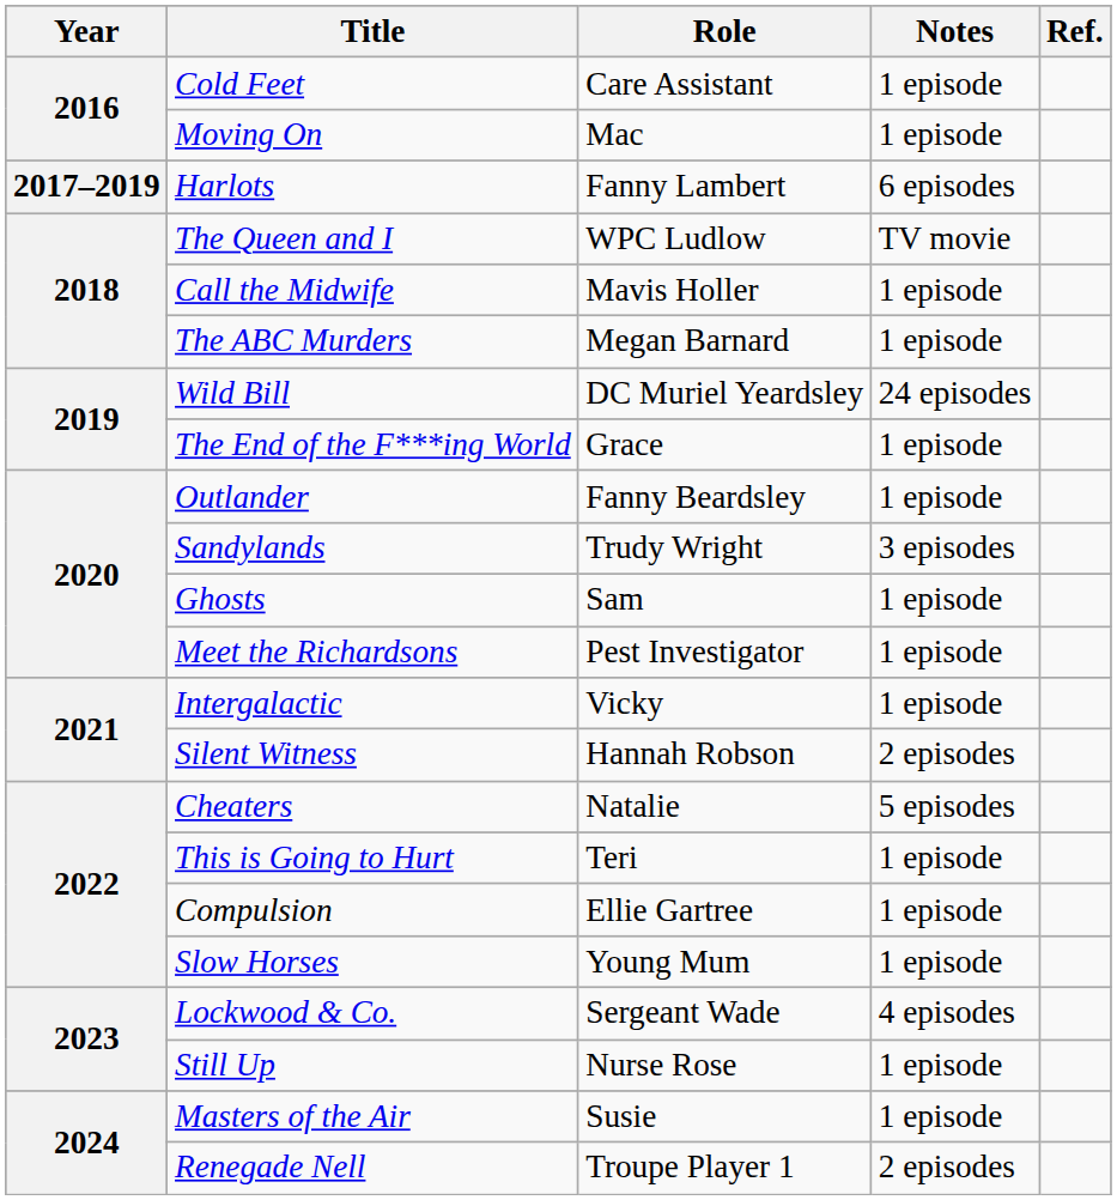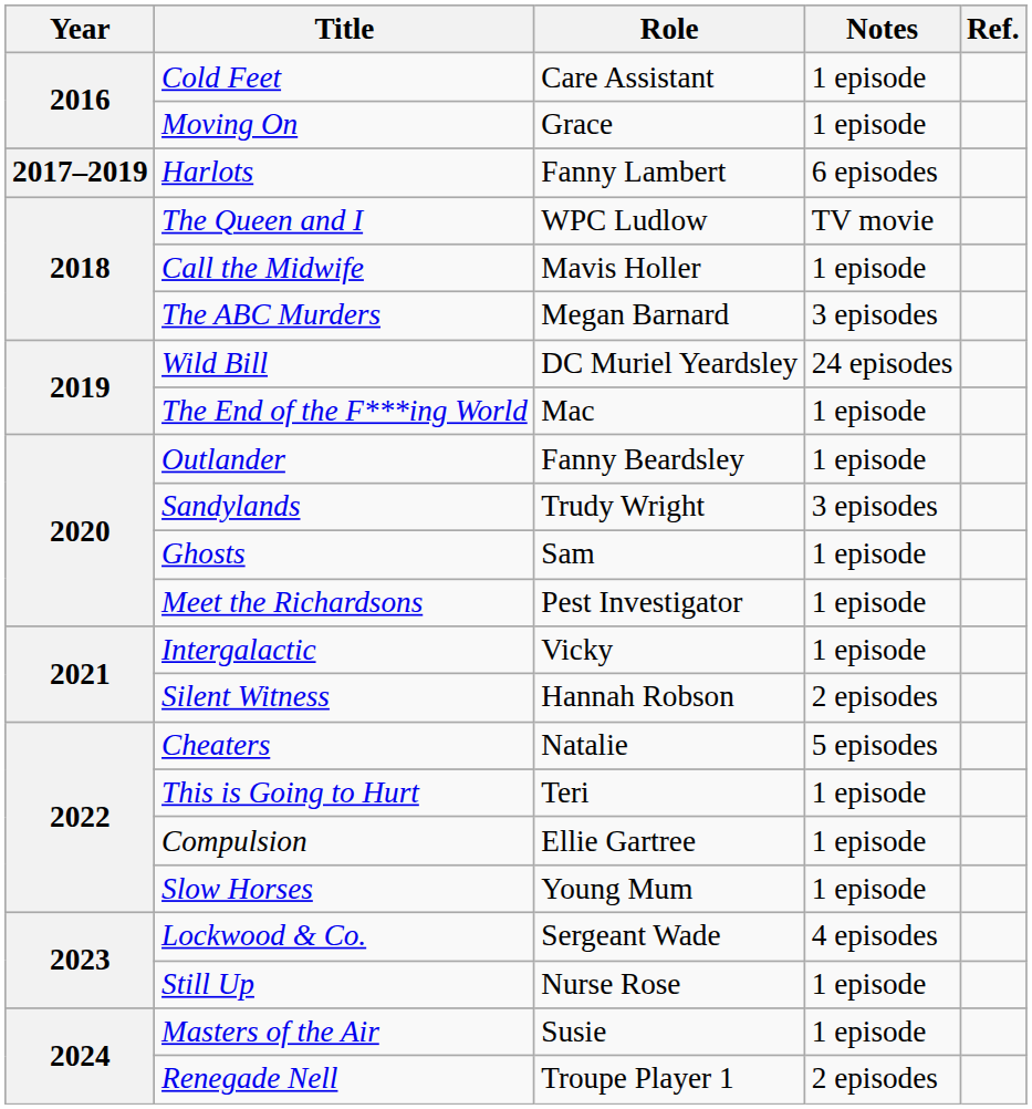 <table class="wikitable sortable">
 <tr>
 <th>Year</th>
 <th>Title</th>
 <th>Role</th>
 <th class="unsortable">Notes</th>
 <th>Ref.</th>
 </tr>
 <tr>
 <th scope="row" rowspan="2">2016</th>
 <td><em><a href='#'>Cold Feet</a></em></td>
 <td>Care Assistant</td>
 <td>1 episode</td>
 <td></td>
 </tr>
 <tr>
 <td><em><a href='#'>Moving On</a></em></td>
-<td>Mac</td>
+<td>Grace</td>
 <td>1 episode</td>
 <td></td>
 </tr>
 <tr>
 <th scope="row">2017–2019</th>
 <td><em><a href='#'>Harlots</a></em></td>
 <td>Fanny Lambert</td>
 <td>6 episodes</td>
 <td></td>
 </tr>
 <tr>
 <th scope="row" rowspan="3">2018</th>
 <td><em><a href='#'>The Queen and I</a></em></td>
 <td>WPC Ludlow</td>
 <td>TV movie</td>
 <td></td>
 </tr>
 <tr>
 <td><em><a href='#'>Call the Midwife</a></em></td>
 <td>Mavis Holler</td>
 <td>1 episode</td>
 <td></td>
 </tr>
 <tr>
 <td><em><a href='#'>The ABC Murders</a></em></td>
 <td>Megan Barnard</td>
-<td>1 episode</td>
+<td>3 episodes</td>
 <td></td>
 </tr>
 <tr>
 <th scope="row" rowspan="2">2019</th>
 <td><em><a href='#'>Wild Bill</a></em></td>
 <td>DC Muriel Yeardsley</td>
 <td>24 episodes</td>
 <td></td>
 </tr>
 <tr>
 <td><em><a href='#'>The End of the F***ing World</a></em></td>
-<td>Grace</td>
+<td>Mac</td>
 <td>1 episode</td>
 <td></td>
 </tr>
 <tr>
 <th scope="row" rowspan="4">2020</th>
 <td><em><a href='#'>Outlander</a></em></td>
 <td>Fanny Beardsley</td>
 <td>1 episode</td>
 <td></td>
 </tr>
 <tr>
 <td><em><a href='#'>Sandylands</a></em></td>
 <td>Trudy Wright</td>
 <td>3 episodes</td>
 <td></td>
 </tr>
 <tr>
 <td><em><a href='#'>Ghosts</a></em></td>
 <td>Sam</td>
 <td>1 episode</td>
 <td></td>
 </tr>
 <tr>
 <td><em><a href='#'>Meet the Richardsons</a></em></td>
 <td>Pest Investigator</td>
 <td>1 episode</td>
 <td></td>
 </tr>
 <tr>
 <th scope="row" rowspan="2">2021</th>
 <td><em><a href='#'>Intergalactic</a></em></td>
 <td>Vicky</td>
 <td>1 episode</td>
 <td></td>
 </tr>
 <tr>
 <td><em><a href='#'>Silent Witness</a></em></td>
 <td>Hannah Robson</td>
 <td>2 episodes</td>
 <td></td>
 </tr>
 <tr>
 <th scope="row" rowspan="4">2022</th>
 <td><em><a href='#'>Cheaters</a></em></td>
 <td>Natalie</td>
 <td>5 episodes</td>
 <td></td>
 </tr>
 <tr>
 <td><em><a href='#'>This is Going to Hurt</a></em></td>
 <td>Teri</td>
 <td>1 episode</td>
 <td></td>
 </tr>
 <tr>
 <td><em>Compulsion</em></td>
 <td>Ellie Gartree</td>
 <td>1 episode</td>
 <td></td>
 </tr>
 <tr>
 <td><em><a href='#'>Slow Horses</a></em></td>
 <td>Young Mum</td>
 <td>1 episode</td>
 <td></td>
 </tr>
 <tr>
 <th scope="row" rowspan="2">2023</th>
 <td><em><a href='#'>Lockwood & Co.</a></em></td>
 <td>Sergeant Wade</td>
 <td>4 episodes</td>
 <td></td>
 </tr>
 <tr>
 <td><em><a href='#'>Still Up</a></em></td>
 <td>Nurse Rose</td>
 <td>1 episode</td>
 <td></td>
 </tr>
 <tr>
 <th scope="row" rowspan="2">2024</th>
 <td><em><a href='#'>Masters of the Air</a></em></td>
 <td>Susie</td>
 <td>1 episode</td>
 <td></td>
 </tr>
 <tr>
 <td><em><a href='#'>Renegade Nell</a></em></td>
 <td>Troupe Player 1</td>
 <td>2 episodes</td>
 <td></td>
 </tr>
 </table>
